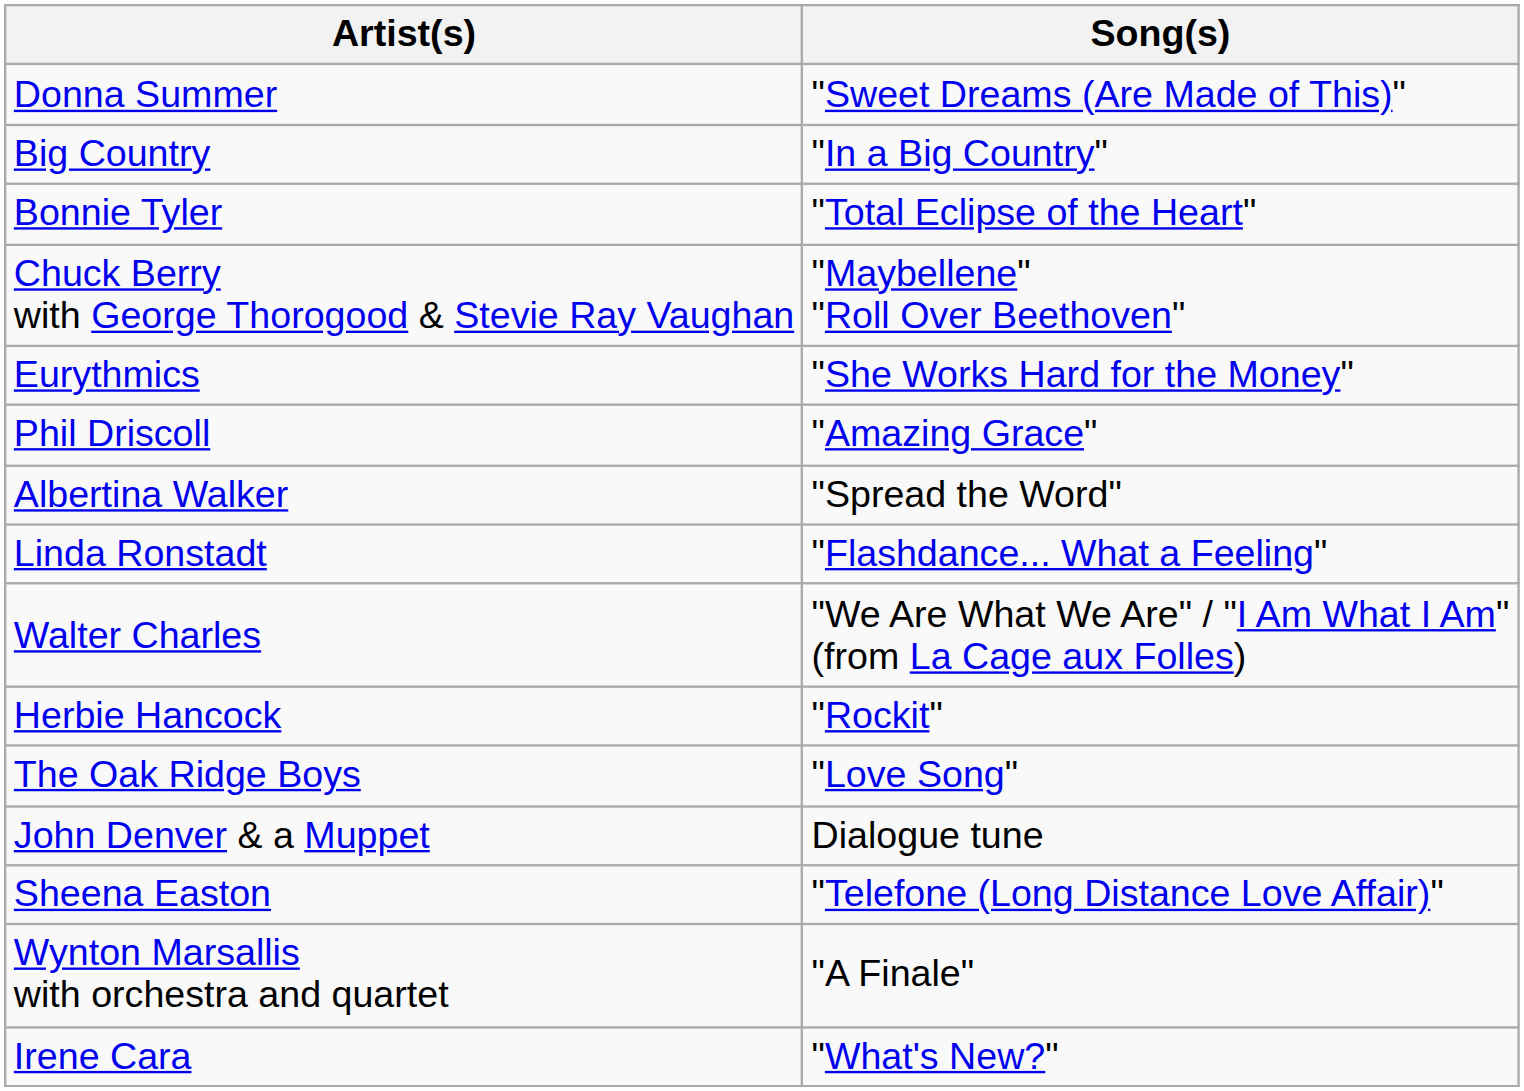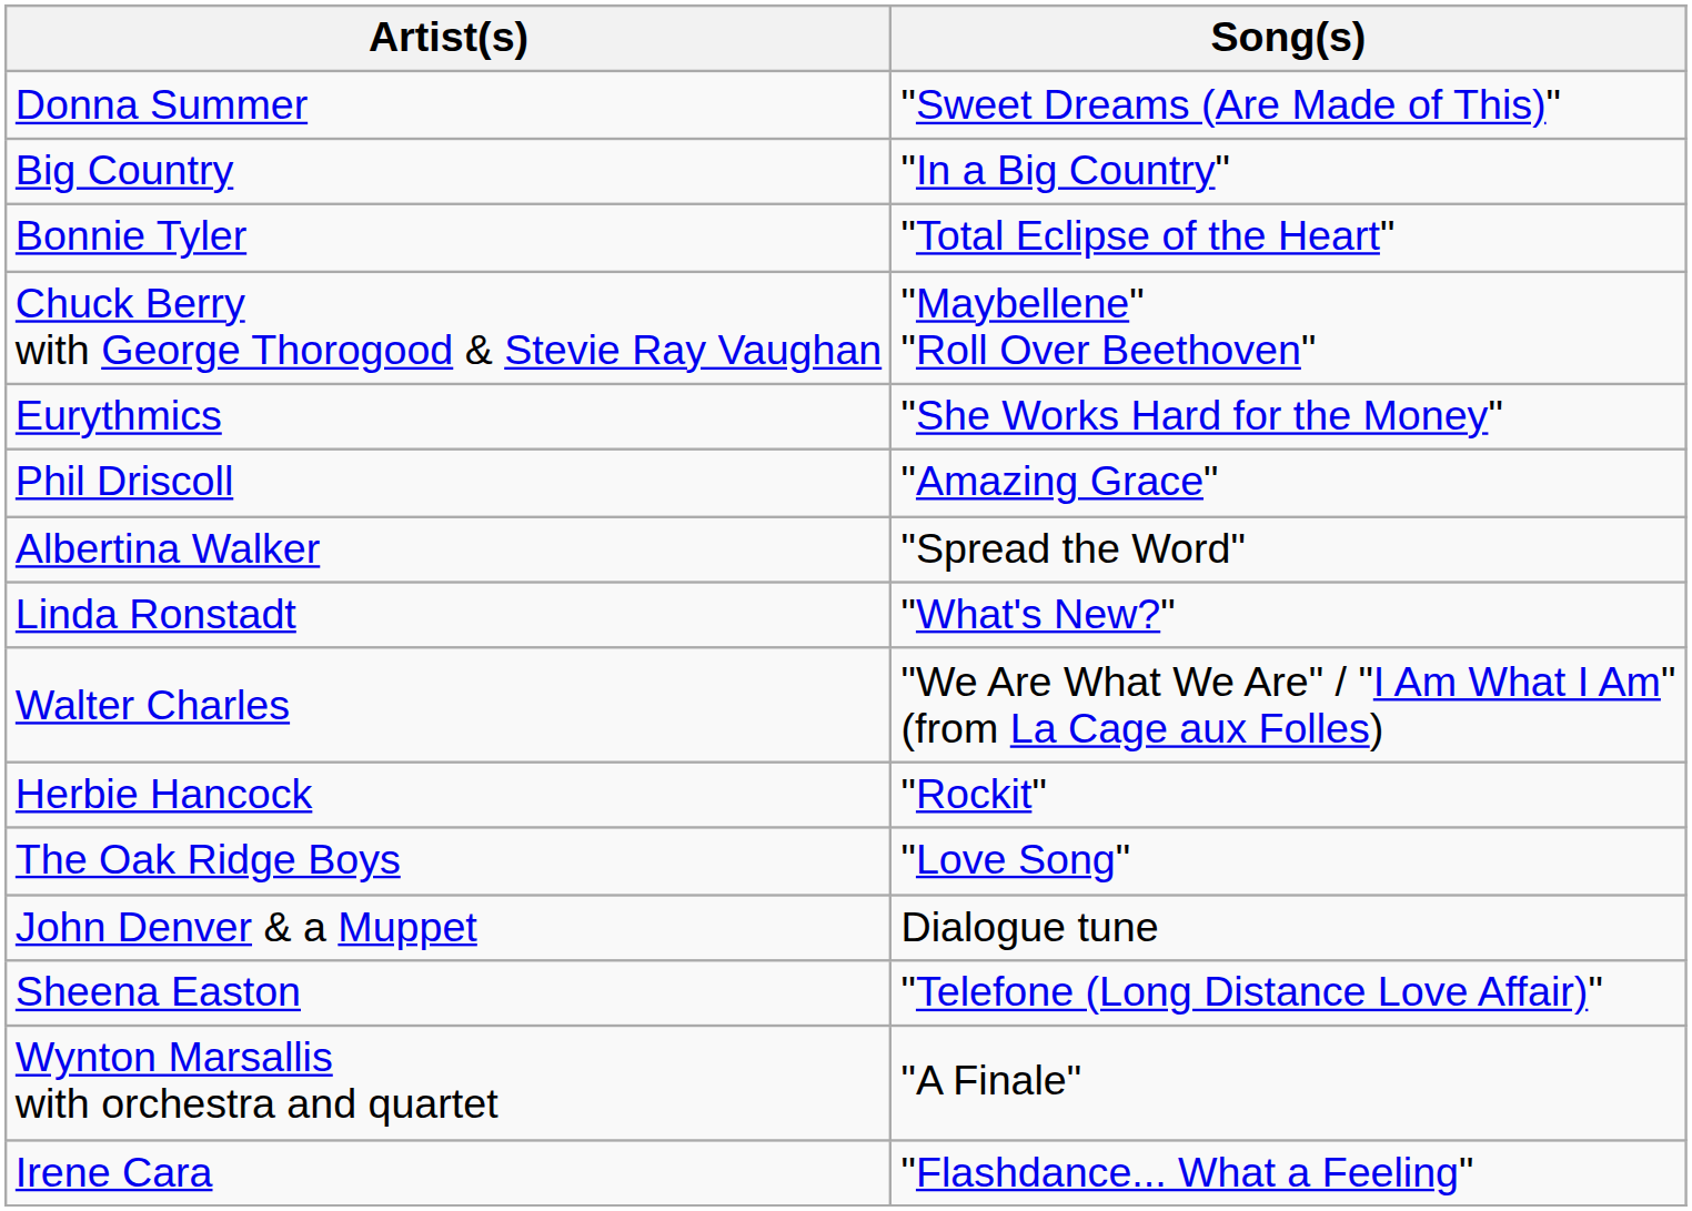 <table class="wikitable plainrowheaders">
 <tr>
 <th scope="col">Artist(s)</th>
 <th scope="col">Song(s)</th>
 </tr>
 <tr>
 <td scope="row"><a href='#'>Donna Summer</a></td>
 <td>"<a href='#'>Sweet Dreams (Are Made of This)</a>"</td>
 </tr>
 <tr>
 <td scope="row"><a href='#'>Big Country</a></td>
 <td>"<a href='#'>In a Big Country</a>"</td>
 </tr>
 <tr>
 <td scope="row"><a href='#'>Bonnie Tyler</a></td>
 <td>"<a href='#'>Total Eclipse of the Heart</a>"</td>
 </tr>
 <tr>
 <td scope="row"><a href='#'>Chuck Berry</a> <br> with <a href='#'>George Thorogood</a> & <a href='#'>Stevie Ray Vaughan</a></td>
 <td>"<a href='#'>Maybellene</a>"<br>"<a href='#'>Roll Over Beethoven</a>"</td>
 </tr>
 <tr>
 <td scope="row"><a href='#'>Eurythmics</a></td>
 <td>"<a href='#'>She Works Hard for the Money</a>"</td>
 </tr>
 <tr>
 <td scope="row"><a href='#'>Phil Driscoll</a></td>
 <td>"<a href='#'>Amazing Grace</a>"</td>
 </tr>
 <tr>
 <td scope="row"><a href='#'>Albertina Walker</a></td>
 <td>"Spread the Word"</td>
 </tr>
 <tr>
 <td scope="row"><a href='#'>Linda Ronstadt</a></td>
-<td>"<a href='#'>Flashdance... What a Feeling</a>"</td>
+<td>"<a href='#'>What's New?</a>"</td>
 </tr>
 <tr>
 <td scope="row"><a href='#'>Walter Charles</a></td>
 <td>"We Are What We Are" / "<a href='#'>I Am What I Am</a>" <br>(from <a href='#'>La Cage aux Folles</a>)</td>
 </tr>
 <tr>
 <td scope="row"><a href='#'>Herbie Hancock</a></td>
 <td>"<a href='#'>Rockit</a>"</td>
 </tr>
 <tr>
 <td scope="row"><a href='#'>The Oak Ridge Boys</a></td>
 <td>"<a href='#'>Love Song</a>"</td>
 </tr>
 <tr>
 <td scope="row"><a href='#'>John Denver</a> & a <a href='#'>Muppet</a></td>
 <td>Dialogue tune</td>
 </tr>
 <tr>
 <td scope="row"><a href='#'>Sheena Easton</a></td>
 <td>"<a href='#'>Telefone (Long Distance Love Affair)</a>"</td>
 </tr>
 <tr>
 <td scope="row"><a href='#'>Wynton Marsallis</a><br>with orchestra and quartet</td>
 <td>"A Finale"</td>
 </tr>
 <tr>
 <td scope="row"><a href='#'>Irene Cara</a></td>
-<td>"<a href='#'>What's New?</a>"</td>
+<td>"<a href='#'>Flashdance... What a Feeling</a>"</td>
 </tr>
 </table>
